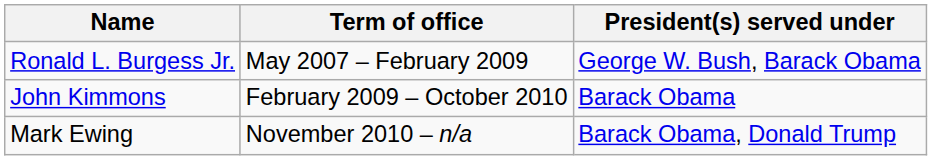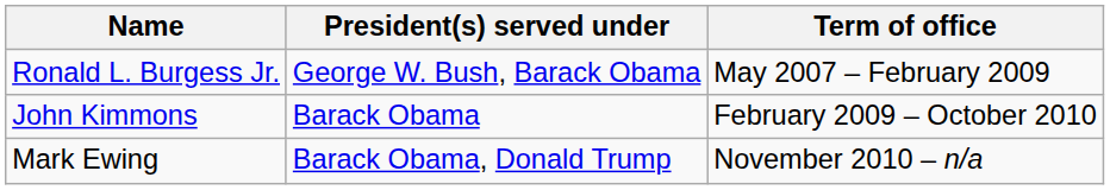 <table class="wikitable">
 <tr>
 <th>Name</th>
+<th>President(s) served under</th>
 <th>Term of office</th>
-<th>President(s) served under</th>
 </tr>
 <tr>
 <td><a href='#'>Ronald L. Burgess Jr.</a></td>
+<td><a href='#'>George W. Bush</a>, <a href='#'>Barack Obama</a></td>
 <td>May 2007 – February 2009</td>
-<td><a href='#'>George W. Bush</a>, <a href='#'>Barack Obama</a></td>
 </tr>
 <tr>
 <td><a href='#'>John Kimmons</a></td>
+<td><a href='#'>Barack Obama</a></td>
 <td>February 2009 – October 2010</td>
-<td><a href='#'>Barack Obama</a></td>
 </tr>
 <tr>
 <td>Mark Ewing</td>
+<td><a href='#'>Barack Obama</a>, <a href='#'>Donald Trump</a></td>
 <td>November 2010 – <em>n/a</em></td>
-<td><a href='#'>Barack Obama</a>, <a href='#'>Donald Trump</a></td>
 </tr>
 </table>
